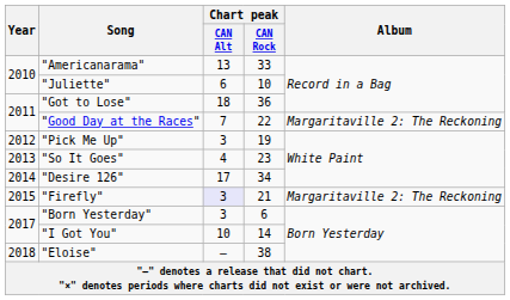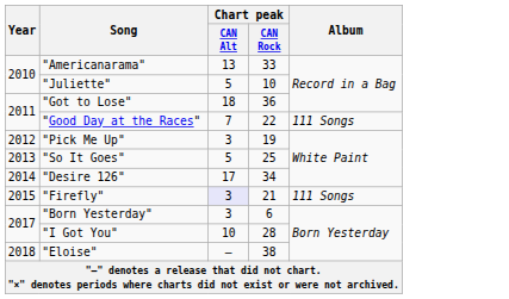 <table class="wikitable">
 <tr>
 <th rowspan="2">Year</th>
 <th rowspan="2">Song</th>
 <th colspan="2">Chart peak</th>
 <th rowspan="2">Album</th>
 </tr>
 <tr>
 <th style="width:40px;"><small><a href='#'>CAN<br>Alt</a><br></small></th>
 <th style="width:40px;"><small><a href='#'>CAN<br>Rock</a><br></small></th>
 </tr>
 <tr>
 <td rowspan="2">2010</td>
 <td>"Americanarama"</td>
 <td style="text-align:center;">13</td>
 <td style="text-align:center;">33</td>
 <td rowspan="3"><em>Record in a Bag</em></td>
 </tr>
 <tr>
 <td>"Juliette"</td>
-<td style="text-align:center;">6</td>
+<td style="text-align:center;">5</td>
 <td style="text-align:center;">10</td>
 </tr>
 <tr>
 <td rowspan="2">2011</td>
 <td>"Got to Lose"</td>
 <td style="text-align:center;">18</td>
 <td style="text-align:center;">36</td>
 </tr>
 <tr>
 <td>"<a href='#'>Good Day at the Races</a>"</td>
 <td style="text-align:center;">7</td>
 <td style="text-align:center;">22</td>
-<td><em>Margaritaville 2: The Reckoning</em></td>
+<td><em>111 Songs</em></td>
 </tr>
 <tr>
 <td>2012</td>
 <td>"Pick Me Up"</td>
 <td style="text-align:center;">3</td>
 <td style="text-align:center;">19</td>
 <td rowspan="3"><em>White Paint</em></td>
 </tr>
 <tr>
 <td>2013</td>
 <td>"So It Goes"</td>
-<td style="text-align:center;">4</td>
-<td style="text-align:center;">23</td>
+<td style="text-align:center;">5</td>
+<td style="text-align:center;">25</td>
 </tr>
 <tr>
 <td>2014</td>
 <td>"Desire 126"</td>
 <td style="text-align:center;">17</td>
 <td style="text-align:center;">34</td>
 </tr>
 <tr>
 <td>2015</td>
 <td>"Firefly"</td>
 <td style="background: lavender; text-align:center;">3</td>
 <td style="text-align:center;">21</td>
-<td><em>Margaritaville 2: The Reckoning</em></td>
+<td><em>111 Songs</em></td>
 </tr>
 <tr>
 <td rowspan="2">2017</td>
 <td>"Born Yesterday"</td>
 <td style="text-align:center;">3</td>
 <td style="text-align:center;">6</td>
 <td rowspan="3"><em>Born Yesterday</em></td>
 </tr>
 <tr>
 <td>"I Got You"</td>
 <td style="text-align:center;">10</td>
-<td style="text-align:center;">14</td>
+<td style="text-align:center;">28</td>
 </tr>
 <tr>
 <td>2018</td>
 <td>"Eloise"</td>
 <td style="text-align:center;">—</td>
 <td style="text-align:center;">38</td>
 </tr>
 <tr>
 <th colspan="10"><small>"—" denotes a release that did not chart.<br>"×" denotes periods where charts did not exist or were not archived.</small></th>
 </tr>
 </table>
